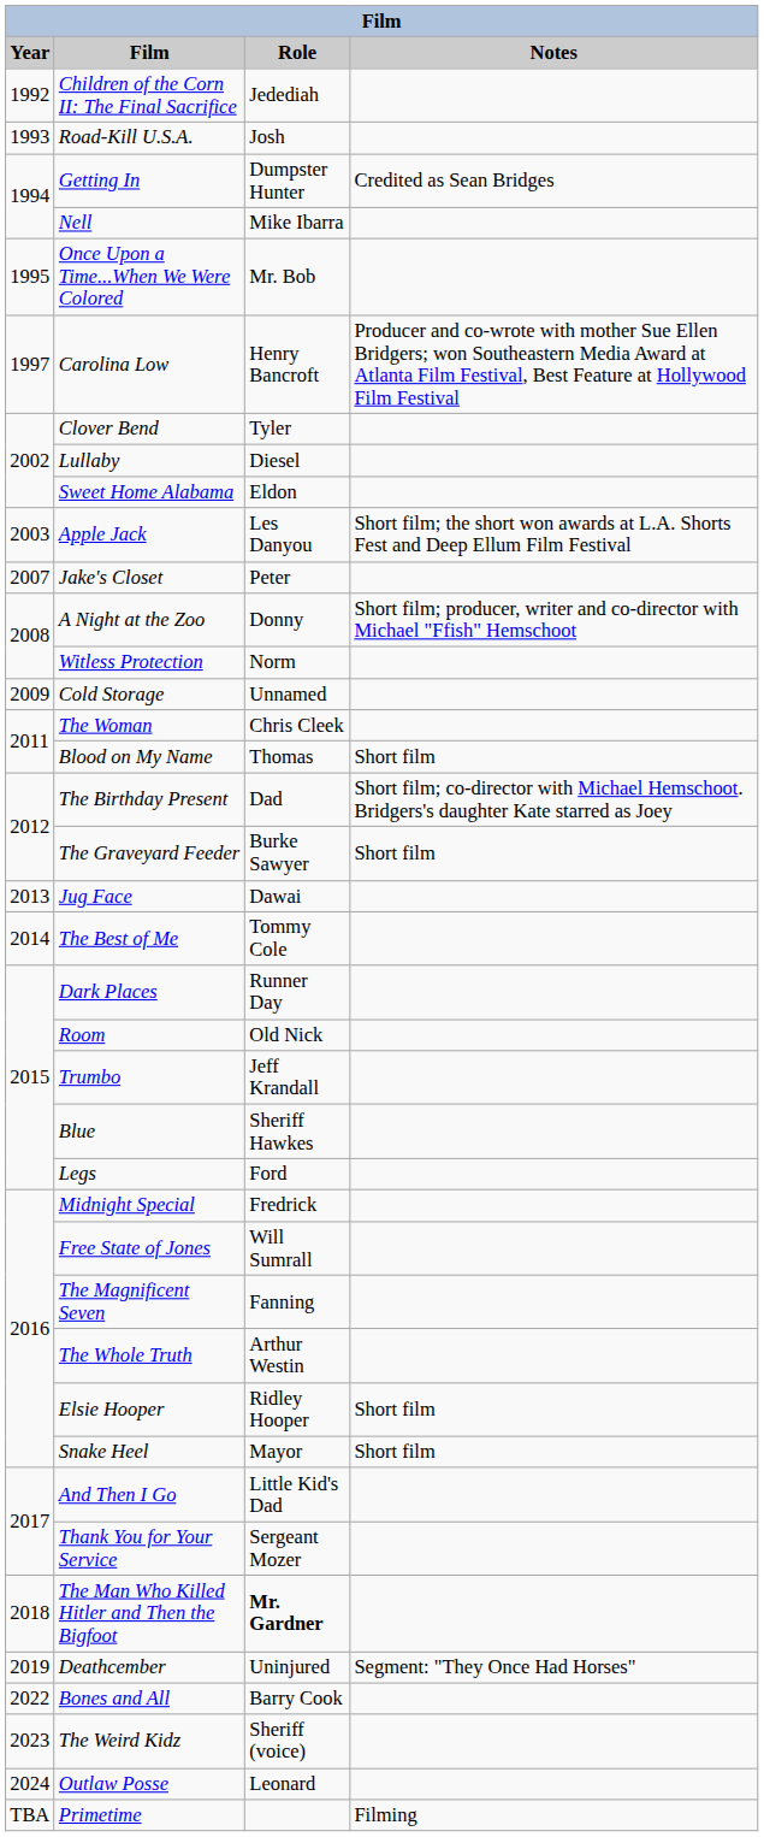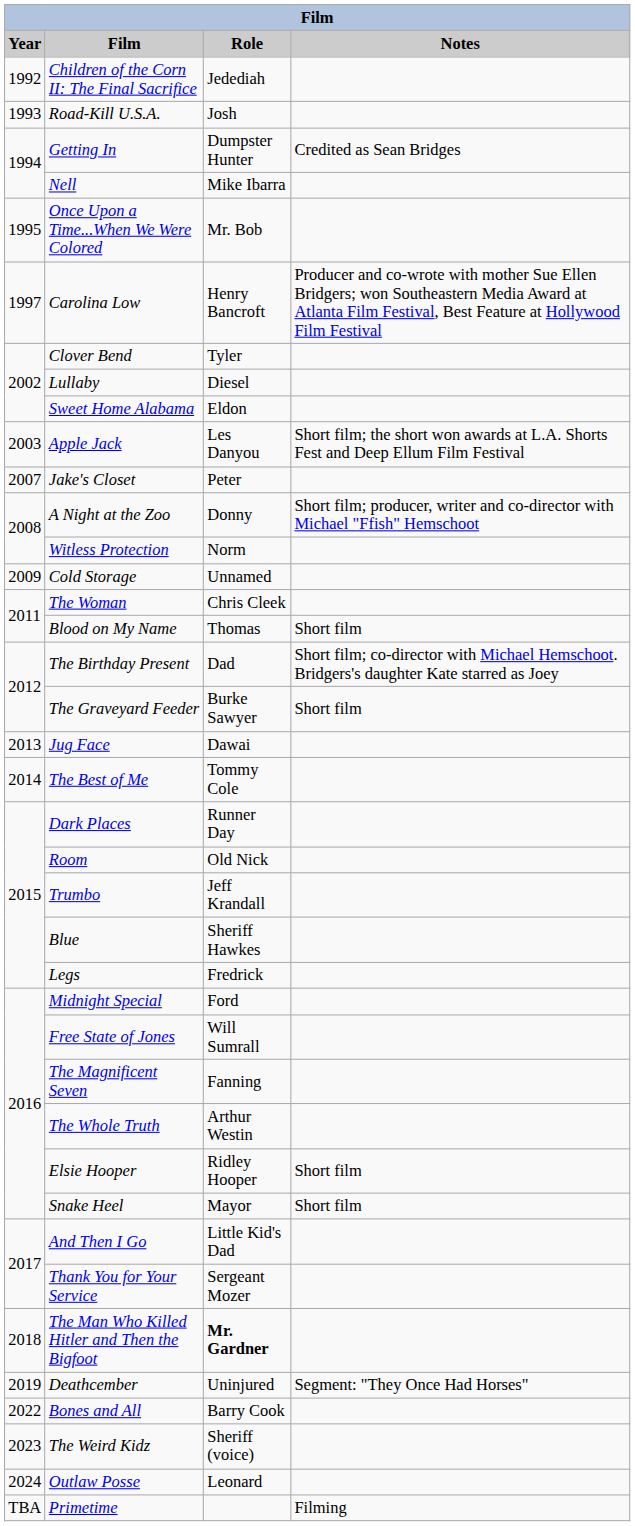 <table class="wikitable" style="font-size:100%">
 <tr style="text-align:center;">
 <th colspan=4 style="background:#B0C4DE;">Film</th>
 </tr>
 <tr style="text-align:center;">
 <th style="background:#ccc;">Year</th>
 <th style="background:#ccc;">Film</th>
 <th style="background:#ccc;">Role</th>
 <th style="background:#ccc;">Notes</th>
 </tr>
 <tr>
 <td>1992</td>
 <td><em><a href='#'>Children of the Corn II: The Final Sacrifice</a></em></td>
 <td>Jedediah</td>
 <td></td>
 </tr>
 <tr>
 <td>1993</td>
 <td><em>Road-Kill U.S.A.</em></td>
 <td>Josh</td>
 <td></td>
 </tr>
 <tr>
 <td rowspan="2">1994</td>
 <td><em><a href='#'>Getting In</a></em></td>
 <td>Dumpster Hunter</td>
 <td>Credited as Sean Bridges</td>
 </tr>
 <tr>
 <td><em><a href='#'>Nell</a></em></td>
 <td>Mike Ibarra</td>
 <td></td>
 </tr>
 <tr>
 <td>1995</td>
 <td><em><a href='#'>Once Upon a Time...When We Were Colored</a></em></td>
 <td>Mr. Bob</td>
 <td></td>
 </tr>
 <tr>
 <td>1997</td>
 <td><em>Carolina Low </em></td>
 <td>Henry Bancroft</td>
 <td>Producer and co-wrote with mother Sue Ellen Bridgers; won Southeastern Media Award at <a href='#'>Atlanta Film Festival</a>, Best Feature at <a href='#'>Hollywood Film Festival</a></td>
 </tr>
 <tr>
 <td rowspan="3">2002</td>
 <td><em>Clover Bend</em></td>
 <td>Tyler</td>
 <td></td>
 </tr>
 <tr>
 <td><em>Lullaby</em></td>
 <td>Diesel</td>
 <td></td>
 </tr>
 <tr>
 <td><em><a href='#'>Sweet Home Alabama</a></em></td>
 <td>Eldon</td>
 <td></td>
 </tr>
 <tr>
 <td>2003</td>
 <td><em><a href='#'>Apple Jack</a></em></td>
 <td>Les Danyou</td>
 <td>Short film; the short won awards at L.A. Shorts Fest and Deep Ellum Film Festival</td>
 </tr>
 <tr>
 <td>2007</td>
 <td><em>Jake's Closet</em></td>
 <td>Peter</td>
 <td></td>
 </tr>
 <tr>
 <td rowspan="2">2008</td>
 <td><em>A Night at the Zoo</em></td>
 <td>Donny</td>
 <td>Short film; producer, writer and co-director with <a href='#'>Michael "Ffish" Hemschoot</a></td>
 </tr>
 <tr>
 <td><em><a href='#'>Witless Protection</a></em></td>
 <td>Norm</td>
 <td></td>
 </tr>
 <tr>
 <td>2009</td>
 <td><em>Cold Storage</em></td>
 <td>Unnamed</td>
 <td></td>
 </tr>
 <tr>
 <td rowspan="2">2011</td>
 <td><em><a href='#'>The Woman</a></em></td>
 <td>Chris Cleek</td>
 <td></td>
 </tr>
 <tr>
 <td><em>Blood on My Name</em></td>
 <td>Thomas</td>
 <td>Short film</td>
 </tr>
 <tr>
 <td rowspan="2">2012</td>
 <td><em>The Birthday Present</em></td>
 <td>Dad</td>
 <td>Short film; co-director with <a href='#'>Michael Hemschoot</a>. Bridgers's daughter Kate starred as Joey</td>
 </tr>
 <tr>
 <td><em>The Graveyard Feeder</em></td>
 <td>Burke Sawyer</td>
 <td>Short film</td>
 </tr>
 <tr>
 <td>2013</td>
 <td><em><a href='#'>Jug Face</a></em></td>
 <td>Dawai</td>
 <td></td>
 </tr>
 <tr>
 <td>2014</td>
 <td><em><a href='#'>The Best of Me</a></em></td>
 <td>Tommy Cole</td>
 <td></td>
 </tr>
 <tr>
 <td rowspan="5">2015</td>
 <td><em><a href='#'>Dark Places</a></em></td>
 <td>Runner Day</td>
 <td></td>
 </tr>
 <tr>
 <td><em><a href='#'>Room</a></em></td>
 <td>Old Nick</td>
 <td></td>
 </tr>
 <tr>
 <td><em><a href='#'>Trumbo</a></em></td>
 <td>Jeff Krandall</td>
 <td></td>
 </tr>
 <tr>
 <td><em>Blue</em></td>
 <td>Sheriff Hawkes</td>
 <td></td>
 </tr>
 <tr>
 <td><em>Legs</em></td>
-<td>Ford</td>
+<td>Fredrick</td>
 <td></td>
 </tr>
 <tr>
 <td rowspan="6">2016</td>
 <td><em><a href='#'>Midnight Special</a></em></td>
-<td>Fredrick</td>
+<td>Ford</td>
 <td></td>
 </tr>
 <tr>
 <td><em><a href='#'>Free State of Jones</a></em></td>
 <td>Will Sumrall</td>
 <td></td>
 </tr>
 <tr>
 <td><em><a href='#'>The Magnificent Seven</a></em></td>
 <td>Fanning</td>
 <td></td>
 </tr>
 <tr>
 <td><em><a href='#'>The Whole Truth</a></em></td>
 <td>Arthur Westin</td>
 <td></td>
 </tr>
 <tr>
 <td><em>Elsie Hooper</em></td>
 <td>Ridley Hooper</td>
 <td>Short film</td>
 </tr>
 <tr>
 <td><em>Snake Heel </em></td>
 <td>Mayor</td>
 <td>Short film</td>
 </tr>
 <tr>
 <td rowspan="2">2017</td>
 <td><em><a href='#'>And Then I Go</a></em></td>
 <td>Little Kid's Dad</td>
 <td></td>
 </tr>
 <tr>
 <td><em><a href='#'>Thank You for Your Service</a></em></td>
 <td>Sergeant Mozer</td>
 <td></td>
 </tr>
 <tr>
 <td>2018</td>
 <td><em><a href='#'>The Man Who Killed Hitler and Then the Bigfoot</a></em></td>
 <td><strong>Mr. Gardner</strong></td>
 <td></td>
 </tr>
 <tr>
 <td>2019</td>
 <td><em>Deathcember</em></td>
 <td>Uninjured</td>
 <td>Segment: "They Once Had Horses"</td>
 </tr>
 <tr>
 <td>2022</td>
 <td><em><a href='#'>Bones and All</a></em></td>
 <td>Barry Cook</td>
 <td></td>
 </tr>
 <tr>
 <td>2023</td>
 <td><em>The Weird Kidz</em></td>
 <td>Sheriff (voice)</td>
 <td></td>
 </tr>
 <tr>
 <td>2024</td>
 <td><em><a href='#'>Outlaw Posse</a></em></td>
 <td>Leonard</td>
 <td></td>
 </tr>
 <tr>
 <td>TBA</td>
 <td><em><a href='#'>Primetime</a></em></td>
 <td></td>
 <td>Filming</td>
 </tr>
 </table>
